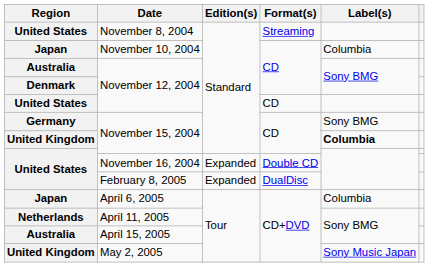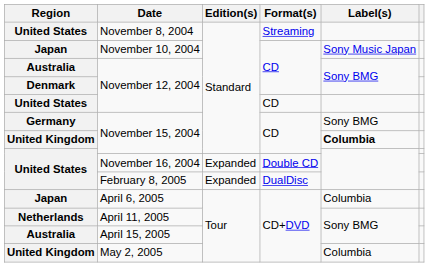 <table class="wikitable plainrowheaders">
 <tr>
 <th scope="col">Region</th>
 <th scope="col">Date</th>
 <th scope="col">Edition(s)</th>
 <th scope="col">Format(s)</th>
 <th scope="col">Label(s)</th>
 <th scope="col"></th>
 </tr>
 <tr>
 <th scope="row">United States</th>
 <td>November 8, 2004</td>
 <td rowspan="8">Standard</td>
 <td><a href='#'>Streaming</a></td>
 <td></td>
 <td></td>
 </tr>
 <tr>
 <th scope="row">Japan</th>
 <td>November 10, 2004</td>
 <td rowspan="3"><a href='#'>CD</a></td>
-<td>Columbia</td>
+<td><a href='#'>Sony Music Japan</a></td>
 <td></td>
 </tr>
 <tr>
 <th scope="row">Australia</th>
 <td rowspan="3">November 12, 2004</td>
 <td rowspan="2"><a href='#'>Sony BMG</a></td>
 <td></td>
 </tr>
 <tr>
 <th scope="row">Denmark</th>
 <td></td>
 </tr>
 <tr>
 <th scope="row">United States</th>
 <td>CD</td>
 <td></td>
 <td></td>
 </tr>
 <tr>
 <th scope="row">Germany</th>
 <td rowspan="3">November 15, 2004</td>
 <td rowspan="3">CD</td>
 <td>Sony BMG</td>
 <td></td>
 </tr>
 <tr>
 <th scope="row">United Kingdom</th>
 <td><strong>Columbia</strong></td>
 <td></td>
 </tr>
 <tr>
 <th scope="row" rowspan="3">United States</th>
 <td rowspan="3"></td>
 <td></td>
 </tr>
 <tr>
 <td>November 16, 2004</td>
 <td>Expanded</td>
 <td><a href='#'>Double CD</a></td>
 <td></td>
 </tr>
 <tr>
 <td>February 8, 2005</td>
 <td>Expanded</td>
 <td><a href='#'>DualDisc</a></td>
 <td></td>
 </tr>
 <tr>
 <th scope="row">Japan</th>
 <td>April 6, 2005</td>
 <td rowspan="4">Tour</td>
 <td rowspan="4">CD+<a href='#'>DVD</a></td>
 <td>Columbia</td>
 <td></td>
 </tr>
 <tr>
 <th scope="row">Netherlands</th>
 <td>April 11, 2005</td>
 <td rowspan="2">Sony BMG</td>
 <td></td>
 </tr>
 <tr>
 <th scope="row">Australia</th>
 <td>April 15, 2005</td>
 <td></td>
 </tr>
 <tr>
 <th scope="row">United Kingdom</th>
 <td>May 2, 2005</td>
-<td><a href='#'>Sony Music Japan</a></td>
+<td>Columbia</td>
 <td></td>
 </tr>
 </table>
